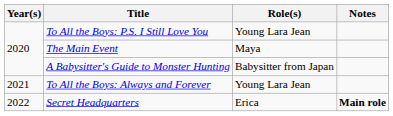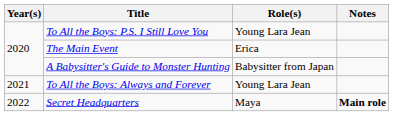 <table class="wikitable">
 <tr>
 <th>Year(s)</th>
 <th>Title</th>
 <th>Role(s)</th>
 <th>Notes</th>
 </tr>
 <tr>
 <td rowspan="3">2020</td>
 <td><em><a href='#'>To All the Boys: P.S. I Still Love You</a></em></td>
 <td>Young Lara Jean</td>
 <td></td>
 </tr>
 <tr>
 <td><em><a href='#'>The Main Event</a></em></td>
-<td>Maya</td>
+<td>Erica</td>
 <td></td>
 </tr>
 <tr>
 <td><em><a href='#'>A Babysitter's Guide to Monster Hunting</a></em></td>
 <td>Babysitter from Japan</td>
 <td></td>
 </tr>
 <tr>
 <td>2021</td>
 <td><em><a href='#'>To All the Boys: Always and Forever</a></em></td>
 <td>Young Lara Jean</td>
 <td></td>
 </tr>
 <tr>
 <td>2022</td>
 <td><em><a href='#'>Secret Headquarters</a></em></td>
-<td>Erica</td>
+<td>Maya</td>
 <td><strong>Main role</strong></td>
 </tr>
 </table>
